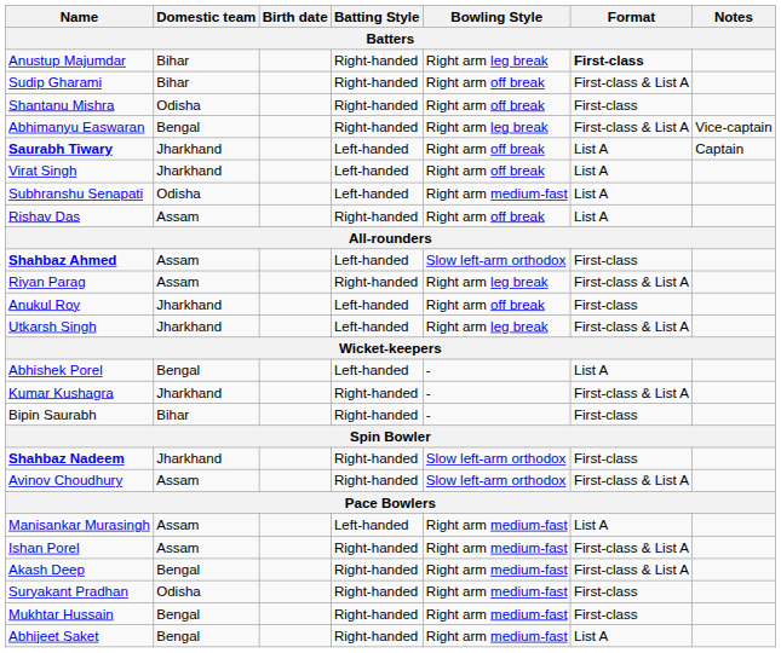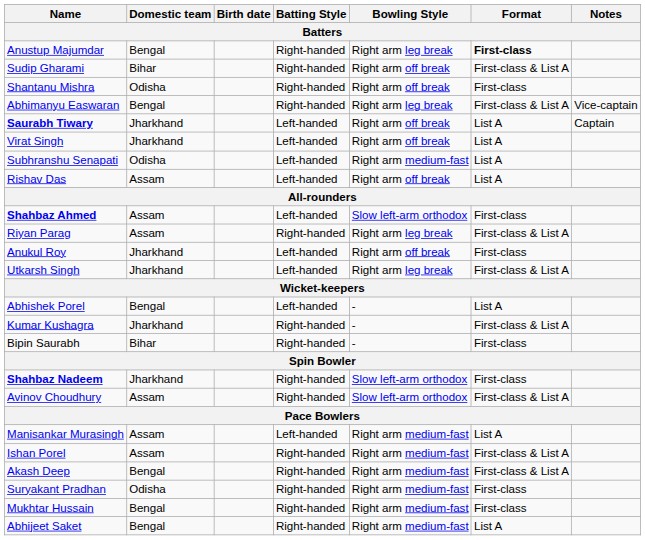 <table class="wikitable" style="font-size:95%;">
 <tr>
 <th>Name</th>
 <th>Domestic team</th>
 <th>Birth date</th>
 <th>Batting Style</th>
 <th>Bowling Style</th>
 <th>Format</th>
 <th>Notes</th>
 </tr>
 <tr>
 <th colspan="7">Batters</th>
 </tr>
 <tr>
 <td><a href='#'>Anustup Majumdar</a></td>
-<td>Bihar</td>
+<td>Bengal</td>
 <td></td>
 <td>Right-handed</td>
 <td>Right arm <a href='#'>leg break</a></td>
 <td><strong>First-class</strong></td>
 <td></td>
 </tr>
 <tr>
 <td><a href='#'>Sudip Gharami</a></td>
 <td>Bihar</td>
 <td></td>
 <td>Right-handed</td>
 <td>Right arm <a href='#'>off break</a></td>
 <td>First-class & List A</td>
 <td></td>
 </tr>
 <tr>
 <td><a href='#'>Shantanu Mishra</a></td>
 <td>Odisha</td>
 <td></td>
 <td>Right-handed</td>
 <td>Right arm <a href='#'>off break</a></td>
 <td>First-class</td>
 <td></td>
 </tr>
 <tr>
 <td><a href='#'>Abhimanyu Easwaran</a></td>
 <td>Bengal</td>
 <td></td>
 <td>Right-handed</td>
 <td>Right arm <a href='#'>leg break</a></td>
 <td>First-class & List A</td>
 <td>Vice-captain</td>
 </tr>
 <tr>
 <td><strong><a href='#'>Saurabh Tiwary</a></strong></td>
 <td>Jharkhand</td>
 <td></td>
 <td>Left-handed</td>
 <td>Right arm <a href='#'>off break</a></td>
 <td>List A</td>
 <td>Captain</td>
 </tr>
 <tr>
 <td><a href='#'>Virat Singh</a></td>
 <td>Jharkhand</td>
 <td></td>
 <td>Left-handed</td>
 <td>Right arm <a href='#'>off break</a></td>
 <td>List A</td>
 <td></td>
 </tr>
 <tr>
 <td><a href='#'>Subhranshu Senapati</a></td>
 <td>Odisha</td>
 <td></td>
 <td>Left-handed</td>
 <td>Right arm <a href='#'>medium-fast</a></td>
 <td>List A</td>
 <td></td>
 </tr>
 <tr>
 <td><a href='#'>Rishav Das</a></td>
 <td>Assam</td>
 <td></td>
-<td>Right-handed</td>
+<td>Left-handed</td>
 <td>Right arm <a href='#'>off break</a></td>
 <td>List A</td>
 <td></td>
 </tr>
 <tr>
 <th colspan="7">All-rounders</th>
 </tr>
 <tr>
 <td><strong><a href='#'>Shahbaz Ahmed</a></strong></td>
 <td>Assam</td>
 <td></td>
 <td>Left-handed</td>
 <td><a href='#'>Slow left-arm orthodox</a></td>
 <td>First-class</td>
 <td></td>
 </tr>
 <tr>
 <td><a href='#'>Riyan Parag</a></td>
 <td>Assam</td>
 <td></td>
 <td>Right-handed</td>
 <td>Right arm <a href='#'>leg break</a></td>
 <td>First-class & List A</td>
 <td></td>
 </tr>
 <tr>
 <td><a href='#'>Anukul Roy</a></td>
 <td>Jharkhand</td>
 <td></td>
 <td>Left-handed</td>
 <td>Right arm <a href='#'>off break</a></td>
 <td>First-class</td>
 <td></td>
 </tr>
 <tr>
 <td><a href='#'>Utkarsh Singh</a></td>
 <td>Jharkhand</td>
 <td></td>
 <td>Left-handed</td>
 <td>Right arm <a href='#'>leg break</a></td>
 <td>First-class & List A</td>
 <td></td>
 </tr>
 <tr>
 <th colspan="7">Wicket-keepers</th>
 </tr>
 <tr>
 <td><a href='#'>Abhishek Porel</a></td>
 <td>Bengal</td>
 <td></td>
 <td>Left-handed</td>
 <td>-</td>
 <td>List A</td>
 <td></td>
 </tr>
 <tr>
 <td><a href='#'>Kumar Kushagra</a></td>
 <td>Jharkhand</td>
 <td></td>
 <td>Right-handed</td>
 <td>-</td>
 <td>First-class & List A</td>
 <td></td>
 </tr>
 <tr>
 <td>Bipin Saurabh</td>
 <td>Bihar</td>
 <td></td>
 <td>Right-handed</td>
 <td>-</td>
 <td>First-class</td>
 <td></td>
 </tr>
 <tr>
 <th colspan="7">Spin Bowler</th>
 </tr>
 <tr>
 <td><strong><a href='#'>Shahbaz Nadeem</a></strong></td>
 <td>Jharkhand</td>
 <td></td>
 <td>Right-handed</td>
 <td><a href='#'>Slow left-arm orthodox</a></td>
 <td>First-class</td>
 <td></td>
 </tr>
 <tr>
 <td><a href='#'>Avinov Choudhury</a></td>
 <td>Assam</td>
 <td></td>
 <td>Right-handed</td>
 <td><a href='#'>Slow left-arm orthodox</a></td>
 <td>First-class & List A</td>
 <td></td>
 </tr>
 <tr>
 <th colspan="7">Pace Bowlers</th>
 </tr>
 <tr>
 <td><a href='#'>Manisankar Murasingh</a></td>
 <td>Assam</td>
 <td></td>
 <td>Left-handed</td>
 <td>Right arm <a href='#'>medium-fast</a></td>
 <td>List A</td>
 <td></td>
 </tr>
 <tr>
 <td><a href='#'>Ishan Porel</a></td>
 <td>Assam</td>
 <td></td>
 <td>Right-handed</td>
 <td>Right arm <a href='#'>medium-fast</a></td>
 <td>First-class & List A</td>
 <td></td>
 </tr>
 <tr>
 <td><a href='#'>Akash Deep</a></td>
 <td>Bengal</td>
 <td></td>
 <td>Right-handed</td>
 <td>Right arm <a href='#'>medium-fast</a></td>
 <td>First-class & List A</td>
 <td></td>
 </tr>
 <tr>
 <td><a href='#'>Suryakant Pradhan</a></td>
 <td>Odisha</td>
 <td></td>
 <td>Right-handed</td>
 <td>Right arm <a href='#'>medium-fast</a></td>
 <td>First-class</td>
 <td></td>
 </tr>
 <tr>
 <td><a href='#'>Mukhtar Hussain</a></td>
 <td>Bengal</td>
 <td></td>
 <td>Right-handed</td>
 <td>Right arm <a href='#'>medium-fast</a></td>
 <td>First-class</td>
 <td></td>
 </tr>
 <tr>
 <td><a href='#'>Abhijeet Saket</a></td>
 <td>Bengal</td>
 <td></td>
 <td>Right-handed</td>
 <td>Right arm <a href='#'>medium-fast</a></td>
 <td>List A</td>
 <td></td>
 </tr>
 </table>
